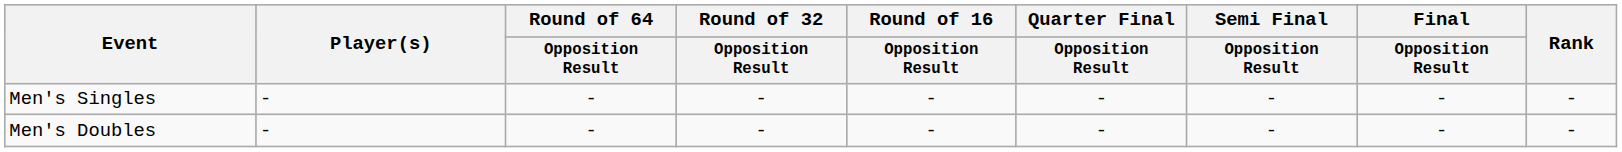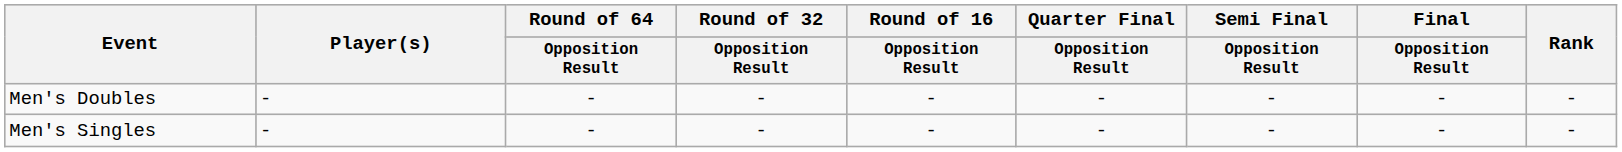 <table class=wikitable style="font-size:90%">
 <tr>
 <th rowspan="2" width=150>Event</th>
 <th rowspan="2" width=150>Player(s)</th>
 <th width=100>Round of 64</th>
 <th width=100>Round of 32</th>
 <th width=100>Round of 16</th>
 <th width=100>Quarter Final</th>
 <th width=100>Semi Final</th>
 <th width=100>Final</th>
 <th rowspan="2" width=50>Rank</th>
 </tr>
 <tr>
 <th style="line-height:1em"><small>Opposition<br>Result</small></th>
 <th style="line-height:1em"><small>Opposition<br>Result</small></th>
 <th style="line-height:1em"><small>Opposition<br>Result</small></th>
 <th style="line-height:1em"><small>Opposition<br>Result</small></th>
 <th style="line-height:1em"><small>Opposition<br>Result</small></th>
 <th style="line-height:1em"><small>Opposition<br>Result</small></th>
 </tr>
 <tr>
+<td>Men's Doubles</td>
+<td>-</td>
+<td align="center">-</td>
+<td align="center">-</td>
+<td align="center">-</td>
+<td align="center">-</td>
+<td align="center">-</td>
+<td align="center">-</td>
+<td align="center">-</td>
+</tr>
+<tr>
 <td>Men's Singles</td>
 <td>-</td>
 <td align="center">-</td>
 <td align="center">-</td>
 <td align="center">-</td>
 <td align="center">-</td>
 <td align="center">-</td>
 <td align="center">-</td>
 <td align="center">-</td>
 </tr>
-<tr>
-<td>Men's Doubles</td>
-<td>-</td>
-<td align="center">-</td>
-<td align="center">-</td>
-<td align="center">-</td>
-<td align="center">-</td>
-<td align="center">-</td>
-<td align="center">-</td>
-<td align="center">-</td>
-</tr>
 </table>
